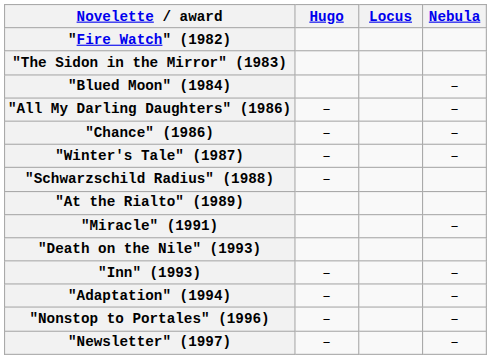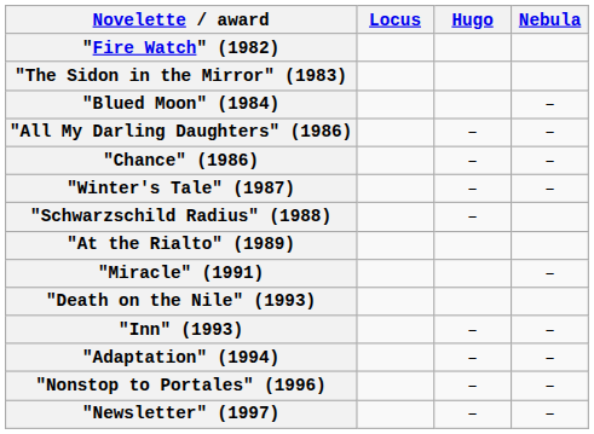 <table class="wikitable plainrowheaders" style="text-align: center; border: none">
 <tr>
 <th><a href='#'>Novelette</a> / award</th>
+<th style="min-width: 4em"><a href='#'>Locus</a></th>
 <th style="min-width: 4em"><a href='#'>Hugo</a></th>
-<th style="min-width: 4em"><a href='#'>Locus</a></th>
 <th style="min-width: 4em"><a href='#'>Nebula</a></th>
 </tr>
 <tr>
 <th scope=row>"<a href='#'>Fire Watch</a>" (1982)</th>
 <td></td>
 <td></td>
 <td></td>
 </tr>
 <tr>
 <th scope=row>"The Sidon in the Mirror" (1983)</th>
 <td></td>
 <td></td>
 <td></td>
 </tr>
 <tr>
 <th scope=row>"Blued Moon" (1984)</th>
 <td></td>
 <td></td>
 <td>–</td>
 </tr>
 <tr>
 <th scope=row>"All My Darling Daughters" (1986)</th>
+<td></td>
 <td>–</td>
-<td></td>
 <td>–</td>
 </tr>
 <tr>
 <th scope=row>"Chance" (1986)</th>
+<td></td>
 <td>–</td>
-<td></td>
 <td>–</td>
 </tr>
 <tr>
 <th scope=row>"Winter's Tale" (1987)</th>
+<td></td>
 <td>–</td>
-<td></td>
 <td>–</td>
 </tr>
 <tr>
 <th scope=row>"Schwarzschild Radius" (1988)</th>
+<td></td>
 <td>–</td>
-<td></td>
 <td></td>
 </tr>
 <tr>
 <th scope=row>"At the Rialto" (1989)</th>
 <td></td>
 <td></td>
 <td></td>
 </tr>
 <tr>
 <th scope=row>"Miracle" (1991)</th>
 <td></td>
 <td></td>
 <td>–</td>
 </tr>
 <tr>
 <th scope=row>"Death on the Nile" (1993)</th>
 <td></td>
 <td></td>
 <td></td>
 </tr>
 <tr>
 <th scope=row>"Inn" (1993)</th>
+<td></td>
 <td>–</td>
-<td></td>
 <td>–</td>
 </tr>
 <tr>
 <th scope=row>"Adaptation" (1994)</th>
+<td></td>
 <td>–</td>
-<td></td>
 <td>–</td>
 </tr>
 <tr>
 <th scope=row>"Nonstop to Portales" (1996)</th>
+<td></td>
 <td>–</td>
-<td></td>
 <td>–</td>
 </tr>
 <tr>
 <th scope=row>"Newsletter" (1997)</th>
+<td></td>
 <td>–</td>
-<td></td>
 <td>–</td>
 </tr>
 </table>
